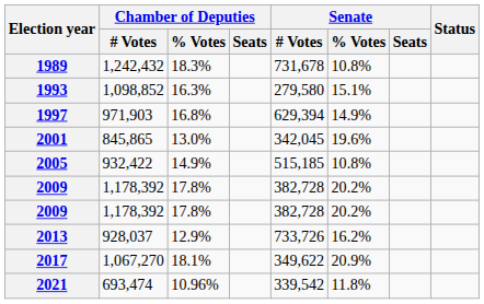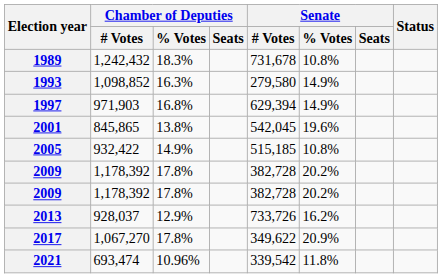 <table class="wikitable">
 <tr>
 <th rowspan=2>Election year</th>
 <th colspan=3><a href='#'>Chamber of Deputies</a></th>
 <th colspan=3><a href='#'>Senate</a></th>
 <th rowspan=2>Status</th>
 </tr>
 <tr>
 <th># Votes</th>
 <th>% Votes</th>
 <th>Seats</th>
 <th># Votes</th>
 <th>% Votes</th>
 <th>Seats</th>
 </tr>
 <tr>
 <th><a href='#'>1989</a></th>
 <td>1,242,432</td>
 <td>18.3%</td>
 <td></td>
 <td>731,678</td>
 <td>10.8%</td>
 <td></td>
 <td></td>
 </tr>
 <tr>
 <th><a href='#'>1993</a></th>
 <td>1,098,852</td>
 <td>16.3%</td>
 <td></td>
 <td>279,580</td>
-<td>15.1%</td>
+<td>14.9%</td>
 <td></td>
 <td></td>
 </tr>
 <tr>
 <th><a href='#'>1997</a></th>
 <td>971,903</td>
 <td>16.8%</td>
 <td></td>
 <td>629,394</td>
 <td>14.9%</td>
 <td></td>
 <td></td>
 </tr>
 <tr>
 <th><a href='#'>2001</a></th>
 <td>845,865</td>
-<td>13.0%</td>
+<td>13.8%</td>
 <td></td>
-<td>342,045</td>
+<td>542,045</td>
 <td>19.6%</td>
 <td></td>
 <td></td>
 </tr>
 <tr>
 <th><a href='#'>2005</a></th>
 <td>932,422</td>
 <td>14.9%</td>
 <td></td>
 <td>515,185</td>
 <td>10.8%</td>
 <td></td>
 <td></td>
 </tr>
 <tr>
 <th><a href='#'>2009</a></th>
 <td>1,178,392</td>
 <td>17.8%</td>
 <td></td>
 <td>382,728</td>
 <td>20.2%</td>
 <td></td>
 <td></td>
 </tr>
 <tr>
 <th><a href='#'>2009</a></th>
 <td>1,178,392</td>
 <td>17.8%</td>
 <td></td>
 <td>382,728</td>
 <td>20.2%</td>
 <td></td>
 <td></td>
 </tr>
 <tr>
 <th><a href='#'>2013</a></th>
 <td>928,037</td>
 <td>12.9%</td>
 <td></td>
 <td>733,726</td>
 <td>16.2%</td>
 <td></td>
 <td></td>
 </tr>
 <tr>
 <th><a href='#'>2017</a></th>
 <td>1,067,270</td>
-<td>18.1%</td>
+<td>17.8%</td>
 <td></td>
 <td>349,622</td>
 <td>20.9%</td>
 <td></td>
 <td></td>
 </tr>
 <tr>
 <th><a href='#'>2021</a></th>
 <td>693,474</td>
 <td>10.96%</td>
 <td></td>
 <td>339,542</td>
 <td>11.8%</td>
 <td></td>
 <td></td>
 </tr>
 </table>
